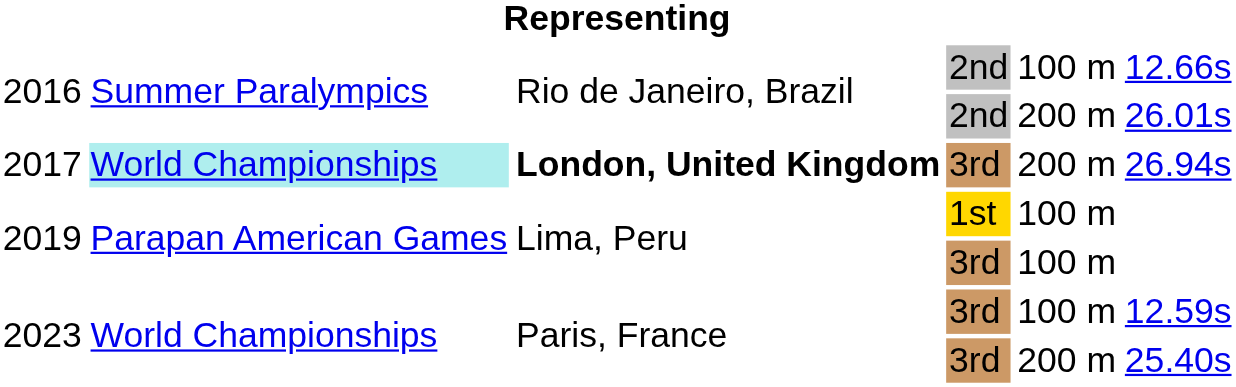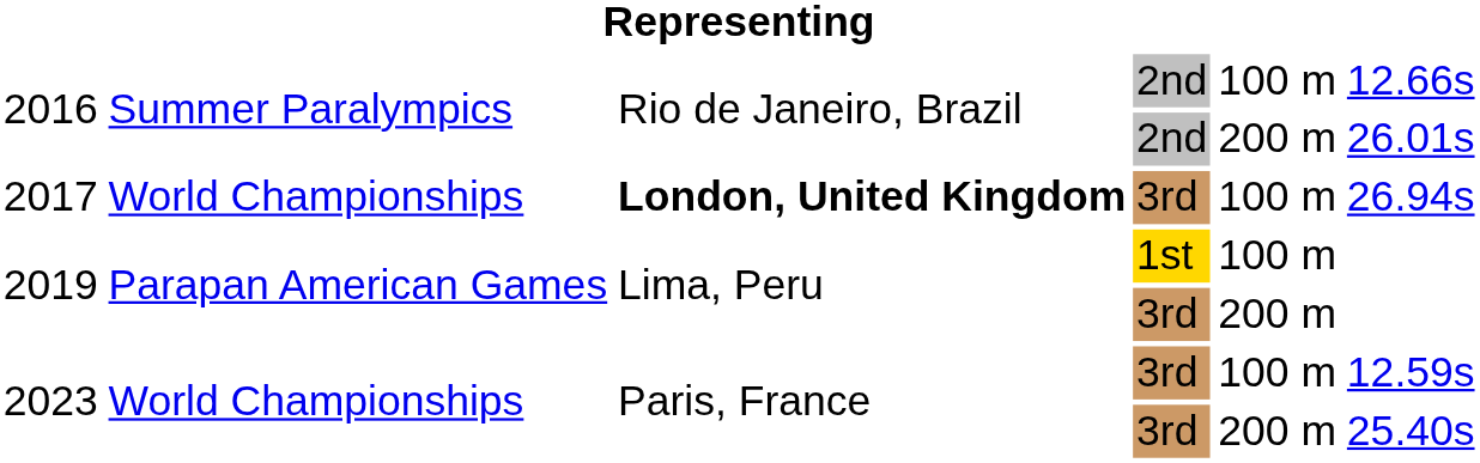 <table>
 <tr>
 <th colspan="6">Representing </th>
 </tr>
 <tr>
 <td rowspan=2>2016</td>
 <td rowspan=2><a href='#'>Summer Paralympics</a></td>
 <td rowspan=2>Rio de Janeiro, Brazil</td>
 <td bgcolor=silver>2nd</td>
 <td>100 m</td>
 <td><a href='#'>12.66s</a></td>
 </tr>
 <tr>
 <td bgcolor=silver>2nd</td>
 <td>200 m</td>
 <td><a href='#'>26.01s</a></td>
 </tr>
 <tr>
 <td>2017</td>
-<td style="background: paleturquoise;"><a href='#'>World Championships</a></td>
+<td><a href='#'>World Championships</a></td>
 <td><strong>London, United Kingdom</strong></td>
 <td bgcolor=cc9966>3rd</td>
-<td>200 m</td>
+<td>100 m</td>
 <td><a href='#'>26.94s</a></td>
 </tr>
 <tr>
 <td rowspan=2>2019</td>
 <td rowspan=2><a href='#'>Parapan American Games</a></td>
 <td rowspan=2>Lima, Peru</td>
 <td bgcolor=gold>1st</td>
 <td>100 m</td>
 <td></td>
 </tr>
 <tr>
 <td bgcolor=cc9966>3rd</td>
-<td>100 m</td>
+<td>200 m</td>
 <td></td>
 </tr>
 <tr>
 <td rowspan=2>2023</td>
 <td rowspan=2><a href='#'>World Championships</a></td>
 <td rowspan=2>Paris, France</td>
 <td bgcolor=cc9966>3rd</td>
 <td>100 m</td>
 <td><a href='#'>12.59s</a></td>
 </tr>
 <tr>
 <td bgcolor=cc9966>3rd</td>
 <td>200 m</td>
 <td><a href='#'>25.40s</a></td>
 </tr>
 </table>
